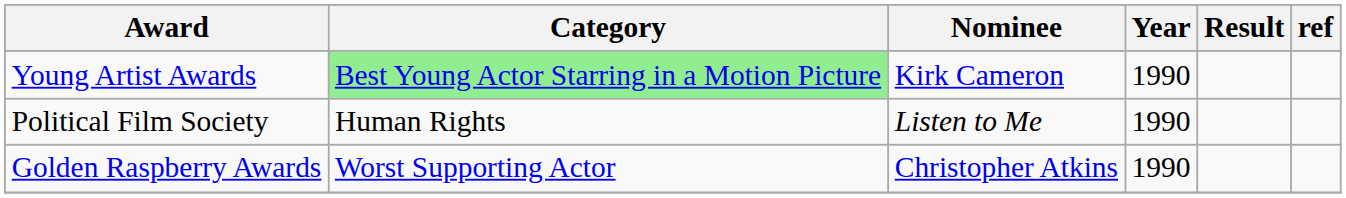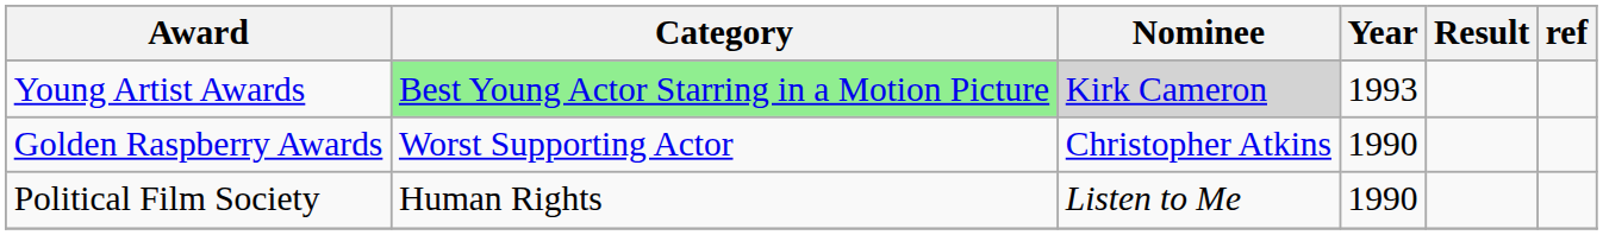 <table class="wikitable sortable">
 <tr>
 <th>Award</th>
 <th>Category</th>
 <th>Nominee</th>
 <th>Year</th>
 <th>Result</th>
 <th>ref</th>
 </tr>
 <tr>
 <td><a href='#'>Young Artist Awards</a></td>
 <td style="background: lightgreen;"><a href='#'>Best Young Actor Starring in a Motion Picture</a></td>
-<td><a href='#'>Kirk Cameron</a></td>
+<td style="background: lightgrey;"><a href='#'>Kirk Cameron</a></td>
+<td>1993</td>
+<td></td>
+<td></td>
+</tr>
+<tr>
+<td><a href='#'>Golden Raspberry Awards</a></td>
+<td><a href='#'>Worst Supporting Actor</a></td>
+<td><a href='#'>Christopher Atkins</a></td>
 <td>1990</td>
 <td></td>
 <td></td>
 </tr>
 <tr>
 <td>Political Film Society</td>
 <td>Human Rights</td>
 <td><em>Listen to Me</em></td>
 <td>1990</td>
 <td></td>
 <td></td>
 </tr>
 <tr>
-<td><a href='#'>Golden Raspberry Awards</a></td>
-<td><a href='#'>Worst Supporting Actor</a></td>
-<td><a href='#'>Christopher Atkins</a></td>
-<td>1990</td>
-<td></td>
-<td></td>
-</tr>
-<tr>
 </tr>
 </table>
